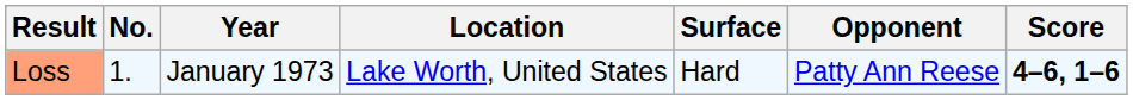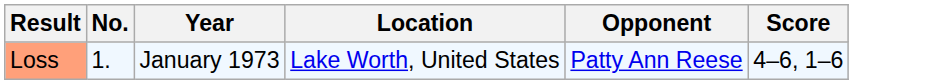 <table class="sortable wikitable" style=font-size:97%>
 <tr>
 <th>Result</th>
 <th>No.</th>
 <th>Year</th>
 <th>Location</th>
-<th>Surface</th>
 <th>Opponent</th>
 <th>Score</th>
 </tr>
 <tr style="background:#f0f8ff;">
 <td style="background:#ffa07a;">Loss</td>
 <td>1.</td>
 <td>January 1973</td>
 <td><a href='#'>Lake Worth</a>, United States</td>
-<td>Hard</td>
 <td> <a href='#'>Patty Ann Reese</a></td>
-<td><strong>4–6, 1–6</strong></td>
+<td>4–6, 1–6</td>
 </tr>
 </table>
